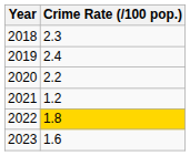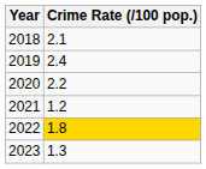 <table class="wikitable">
 <tr>
 <th>Year</th>
 <th>Crime Rate (/100 pop.)</th>
 </tr>
 <tr>
 <td>2018</td>
-<td>2.3</td>
+<td>2.1</td>
 </tr>
 <tr>
 <td>2019</td>
 <td>2.4</td>
 </tr>
 <tr>
 <td>2020</td>
 <td>2.2</td>
 </tr>
 <tr>
 <td>2021</td>
 <td>1.2</td>
 </tr>
 <tr>
 <td>2022</td>
 <td style="background: gold;">1.8</td>
 </tr>
 <tr>
 <td>2023</td>
-<td>1.6</td>
+<td>1.3</td>
 </tr>
 </table>
